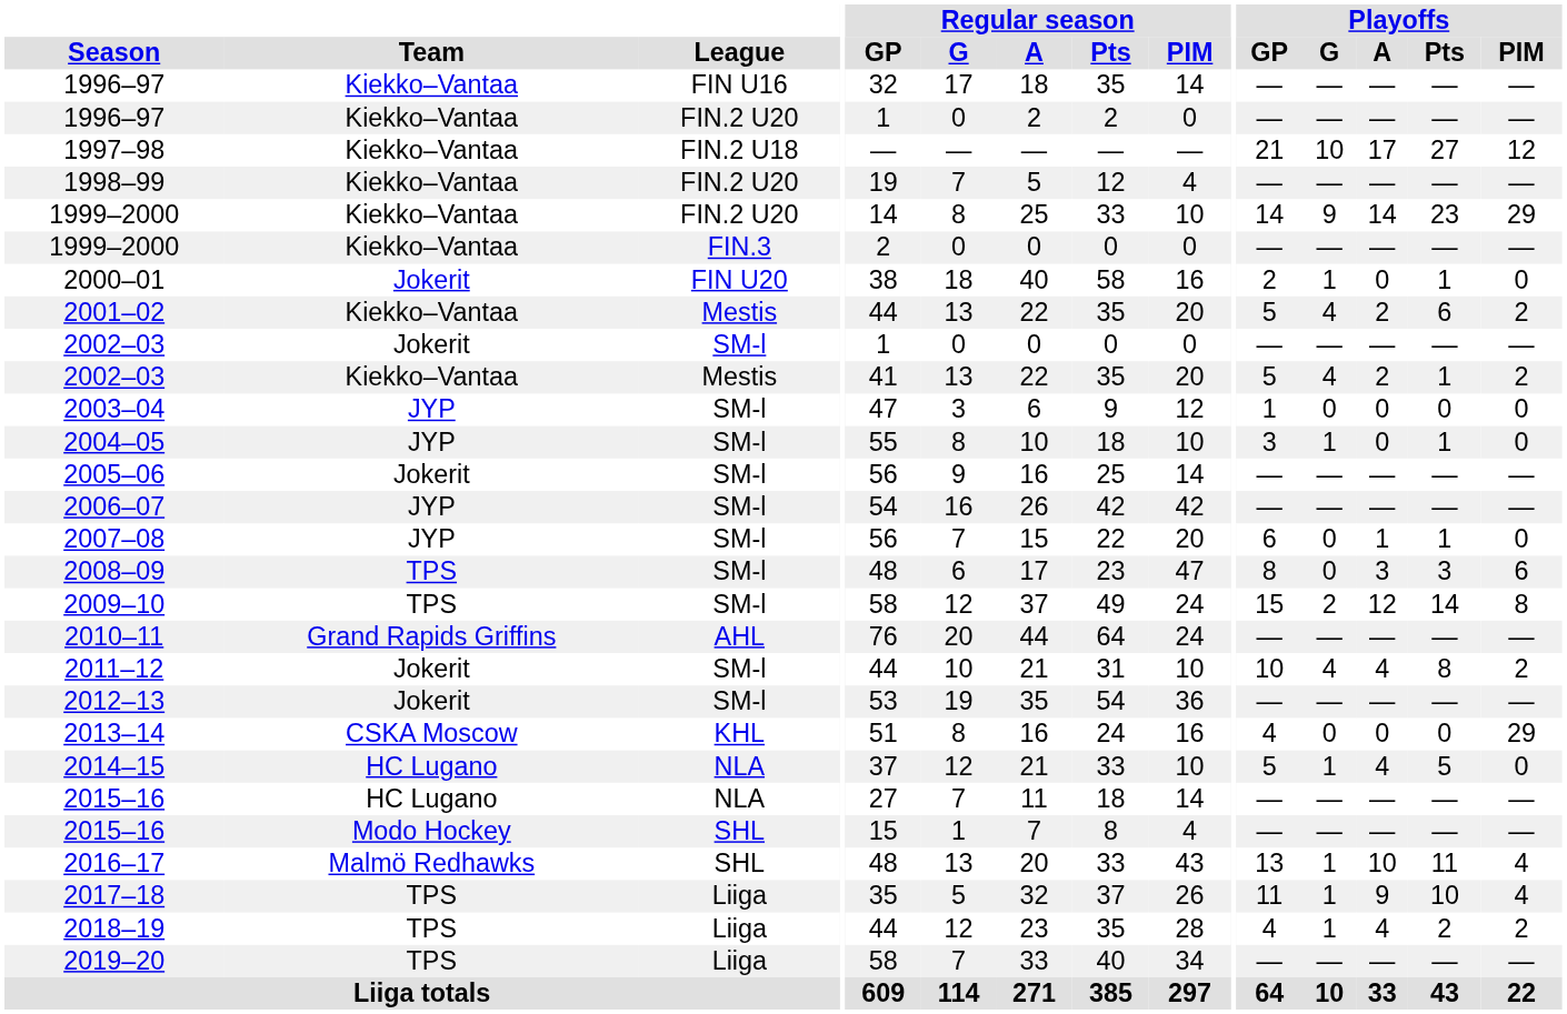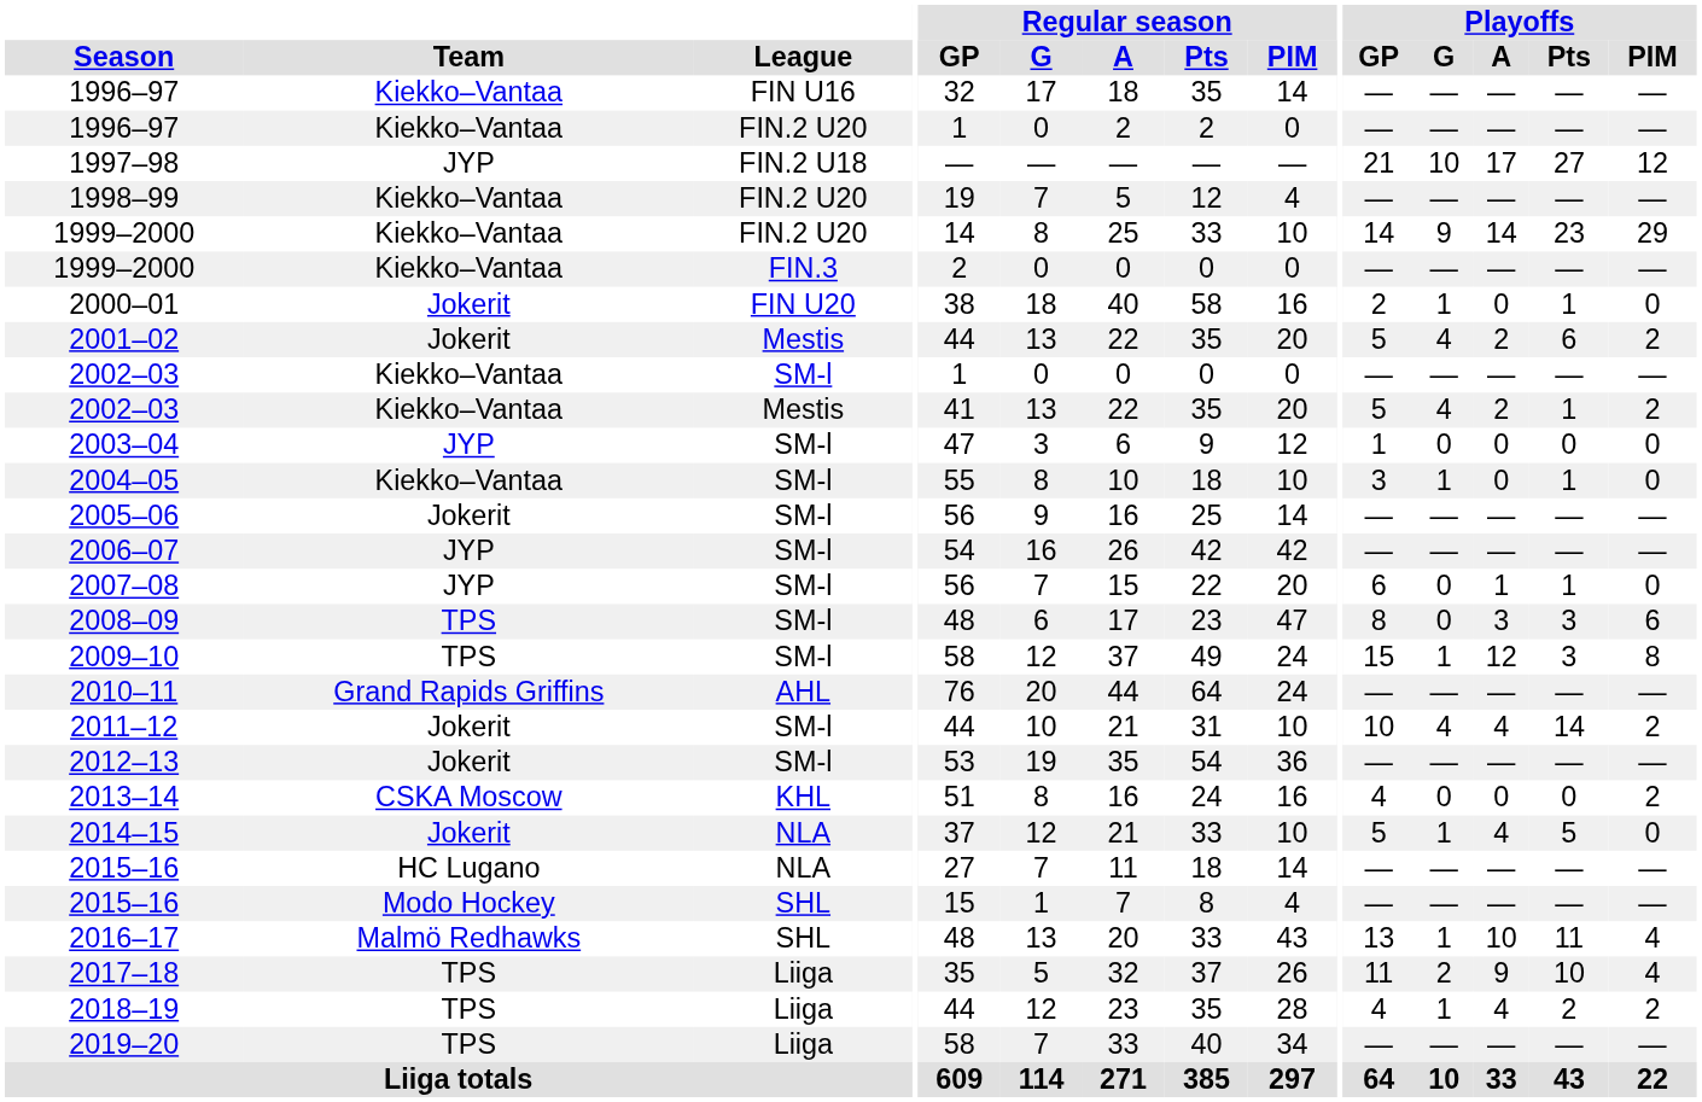 <table border="0" cellpadding="1" cellspacing="0" style="text-align:center; width:60em">
 <tr bgcolor="#e0e0e0">
 <th colspan="3" bgcolor="#ffffff"></th>
 <th rowspan="99" bgcolor="#ffffff"></th>
 <th colspan="5"><a href='#'>Regular season</a></th>
 <th rowspan="99" bgcolor="#ffffff"></th>
 <th colspan="5"><a href='#'>Playoffs</a></th>
 </tr>
 <tr bgcolor="#e0e0e0">
 <th><a href='#'>Season</a></th>
 <th>Team</th>
 <th>League</th>
 <th>GP</th>
 <th><a href='#'>G</a></th>
 <th><a href='#'>A</a></th>
 <th><a href='#'>Pts</a></th>
 <th><a href='#'>PIM</a></th>
 <th>GP</th>
 <th>G</th>
 <th>A</th>
 <th>Pts</th>
 <th>PIM</th>
 </tr>
 <tr>
 <td>1996–97</td>
 <td><a href='#'>Kiekko–Vantaa</a></td>
 <td>FIN U16</td>
 <td>32</td>
 <td>17</td>
 <td>18</td>
 <td>35</td>
 <td>14</td>
 <td>—</td>
 <td>—</td>
 <td>—</td>
 <td>—</td>
 <td>—</td>
 </tr>
 <tr bgcolor="#f0f0f0">
 <td>1996–97</td>
 <td>Kiekko–Vantaa</td>
 <td>FIN.2 U20</td>
 <td>1</td>
 <td>0</td>
 <td>2</td>
 <td>2</td>
 <td>0</td>
 <td>—</td>
 <td>—</td>
 <td>—</td>
 <td>—</td>
 <td>—</td>
 </tr>
 <tr>
 <td>1997–98</td>
-<td>Kiekko–Vantaa</td>
+<td>JYP</td>
 <td>FIN.2 U18</td>
 <td>—</td>
 <td>—</td>
 <td>—</td>
 <td>—</td>
 <td>—</td>
 <td>21</td>
 <td>10</td>
 <td>17</td>
 <td>27</td>
 <td>12</td>
 </tr>
 <tr bgcolor="#f0f0f0">
 <td>1998–99</td>
 <td>Kiekko–Vantaa</td>
 <td>FIN.2 U20</td>
 <td>19</td>
 <td>7</td>
 <td>5</td>
 <td>12</td>
 <td>4</td>
 <td>—</td>
 <td>—</td>
 <td>—</td>
 <td>—</td>
 <td>—</td>
 </tr>
 <tr>
 <td>1999–2000</td>
 <td>Kiekko–Vantaa</td>
 <td>FIN.2 U20</td>
 <td>14</td>
 <td>8</td>
 <td>25</td>
 <td>33</td>
 <td>10</td>
 <td>14</td>
 <td>9</td>
 <td>14</td>
 <td>23</td>
 <td>29</td>
 </tr>
 <tr bgcolor="#f0f0f0">
 <td>1999–2000</td>
 <td>Kiekko–Vantaa</td>
 <td><a href='#'>FIN.3</a></td>
 <td>2</td>
 <td>0</td>
 <td>0</td>
 <td>0</td>
 <td>0</td>
 <td>—</td>
 <td>—</td>
 <td>—</td>
 <td>—</td>
 <td>—</td>
 </tr>
 <tr>
 <td>2000–01</td>
 <td><a href='#'>Jokerit</a></td>
 <td><a href='#'>FIN U20</a></td>
 <td>38</td>
 <td>18</td>
 <td>40</td>
 <td>58</td>
 <td>16</td>
 <td>2</td>
 <td>1</td>
 <td>0</td>
 <td>1</td>
 <td>0</td>
 </tr>
 <tr bgcolor="#f0f0f0">
 <td><a href='#'>2001–02</a></td>
-<td>Kiekko–Vantaa</td>
+<td>Jokerit</td>
 <td><a href='#'>Mestis</a></td>
 <td>44</td>
 <td>13</td>
 <td>22</td>
 <td>35</td>
 <td>20</td>
 <td>5</td>
 <td>4</td>
 <td>2</td>
 <td>6</td>
 <td>2</td>
 </tr>
 <tr>
 <td><a href='#'>2002–03</a></td>
-<td>Jokerit</td>
+<td>Kiekko–Vantaa</td>
 <td><a href='#'>SM-l</a></td>
 <td>1</td>
 <td>0</td>
 <td>0</td>
 <td>0</td>
 <td>0</td>
 <td>—</td>
 <td>—</td>
 <td>—</td>
 <td>—</td>
 <td>—</td>
 </tr>
 <tr bgcolor="#f0f0f0">
 <td><a href='#'>2002–03</a></td>
 <td>Kiekko–Vantaa</td>
 <td>Mestis</td>
 <td>41</td>
 <td>13</td>
 <td>22</td>
 <td>35</td>
 <td>20</td>
 <td>5</td>
 <td>4</td>
 <td>2</td>
 <td>1</td>
 <td>2</td>
 </tr>
 <tr>
 <td><a href='#'>2003–04</a></td>
 <td><a href='#'>JYP</a></td>
 <td>SM-l</td>
 <td>47</td>
 <td>3</td>
 <td>6</td>
 <td>9</td>
 <td>12</td>
 <td>1</td>
 <td>0</td>
 <td>0</td>
 <td>0</td>
 <td>0</td>
 </tr>
 <tr bgcolor="#f0f0f0">
 <td><a href='#'>2004–05</a></td>
-<td>JYP</td>
+<td>Kiekko–Vantaa</td>
 <td>SM-l</td>
 <td>55</td>
 <td>8</td>
 <td>10</td>
 <td>18</td>
 <td>10</td>
 <td>3</td>
 <td>1</td>
 <td>0</td>
 <td>1</td>
 <td>0</td>
 </tr>
 <tr>
 <td><a href='#'>2005–06</a></td>
 <td>Jokerit</td>
 <td>SM-l</td>
 <td>56</td>
 <td>9</td>
 <td>16</td>
 <td>25</td>
 <td>14</td>
 <td>—</td>
 <td>—</td>
 <td>—</td>
 <td>—</td>
 <td>—</td>
 </tr>
 <tr bgcolor="#f0f0f0">
 <td><a href='#'>2006–07</a></td>
 <td>JYP</td>
 <td>SM-l</td>
 <td>54</td>
 <td>16</td>
 <td>26</td>
 <td>42</td>
 <td>42</td>
 <td>—</td>
 <td>—</td>
 <td>—</td>
 <td>—</td>
 <td>—</td>
 </tr>
 <tr>
 <td><a href='#'>2007–08</a></td>
 <td>JYP</td>
 <td>SM-l</td>
 <td>56</td>
 <td>7</td>
 <td>15</td>
 <td>22</td>
 <td>20</td>
 <td>6</td>
 <td>0</td>
 <td>1</td>
 <td>1</td>
 <td>0</td>
 </tr>
 <tr bgcolor="#f0f0f0">
 <td><a href='#'>2008–09</a></td>
 <td><a href='#'>TPS</a></td>
 <td>SM-l</td>
 <td>48</td>
 <td>6</td>
 <td>17</td>
 <td>23</td>
 <td>47</td>
 <td>8</td>
 <td>0</td>
 <td>3</td>
 <td>3</td>
 <td>6</td>
 </tr>
 <tr>
 <td><a href='#'>2009–10</a></td>
 <td>TPS</td>
 <td>SM-l</td>
 <td>58</td>
 <td>12</td>
 <td>37</td>
 <td>49</td>
 <td>24</td>
 <td>15</td>
-<td>2</td>
+<td>1</td>
 <td>12</td>
-<td>14</td>
+<td>3</td>
 <td>8</td>
 </tr>
 <tr bgcolor="#f0f0f0">
 <td><a href='#'>2010–11</a></td>
 <td><a href='#'>Grand Rapids Griffins</a></td>
 <td><a href='#'>AHL</a></td>
 <td>76</td>
 <td>20</td>
 <td>44</td>
 <td>64</td>
 <td>24</td>
 <td>—</td>
 <td>—</td>
 <td>—</td>
 <td>—</td>
 <td>—</td>
 </tr>
 <tr>
 <td><a href='#'>2011–12</a></td>
 <td>Jokerit</td>
 <td>SM-l</td>
 <td>44</td>
 <td>10</td>
 <td>21</td>
 <td>31</td>
 <td>10</td>
 <td>10</td>
 <td>4</td>
 <td>4</td>
-<td>8</td>
+<td>14</td>
 <td>2</td>
 </tr>
 <tr bgcolor="#f0f0f0">
 <td><a href='#'>2012–13</a></td>
 <td>Jokerit</td>
 <td>SM-l</td>
 <td>53</td>
 <td>19</td>
 <td>35</td>
 <td>54</td>
 <td>36</td>
 <td>—</td>
 <td>—</td>
 <td>—</td>
 <td>—</td>
 <td>—</td>
 </tr>
 <tr>
 <td><a href='#'>2013–14</a></td>
 <td><a href='#'>CSKA Moscow</a></td>
 <td><a href='#'>KHL</a></td>
 <td>51</td>
 <td>8</td>
 <td>16</td>
 <td>24</td>
 <td>16</td>
 <td>4</td>
 <td>0</td>
 <td>0</td>
 <td>0</td>
-<td>29</td>
+<td>2</td>
 </tr>
 <tr bgcolor="#f0f0f0">
 <td><a href='#'>2014–15</a></td>
-<td><a href='#'>HC Lugano</a></td>
+<td><a href='#'>Jokerit</a></td>
 <td><a href='#'>NLA</a></td>
 <td>37</td>
 <td>12</td>
 <td>21</td>
 <td>33</td>
 <td>10</td>
 <td>5</td>
 <td>1</td>
 <td>4</td>
 <td>5</td>
 <td>0</td>
 </tr>
 <tr>
 <td><a href='#'>2015–16</a></td>
 <td>HC Lugano</td>
 <td>NLA</td>
 <td>27</td>
 <td>7</td>
 <td>11</td>
 <td>18</td>
 <td>14</td>
 <td>—</td>
 <td>—</td>
 <td>—</td>
 <td>—</td>
 <td>—</td>
 </tr>
 <tr bgcolor="#f0f0f0">
 <td><a href='#'>2015–16</a></td>
 <td><a href='#'>Modo Hockey</a></td>
 <td><a href='#'>SHL</a></td>
 <td>15</td>
 <td>1</td>
 <td>7</td>
 <td>8</td>
 <td>4</td>
 <td>—</td>
 <td>—</td>
 <td>—</td>
 <td>—</td>
 <td>—</td>
 </tr>
 <tr>
 <td><a href='#'>2016–17</a></td>
 <td><a href='#'>Malmö Redhawks</a></td>
 <td>SHL</td>
 <td>48</td>
 <td>13</td>
 <td>20</td>
 <td>33</td>
 <td>43</td>
 <td>13</td>
 <td>1</td>
 <td>10</td>
 <td>11</td>
 <td>4</td>
 </tr>
 <tr bgcolor="#f0f0f0">
 <td><a href='#'>2017–18</a></td>
 <td>TPS</td>
 <td>Liiga</td>
 <td>35</td>
 <td>5</td>
 <td>32</td>
 <td>37</td>
 <td>26</td>
 <td>11</td>
-<td>1</td>
+<td>2</td>
 <td>9</td>
 <td>10</td>
 <td>4</td>
 </tr>
 <tr>
 <td><a href='#'>2018–19</a></td>
 <td>TPS</td>
 <td>Liiga</td>
 <td>44</td>
 <td>12</td>
 <td>23</td>
 <td>35</td>
 <td>28</td>
 <td>4</td>
 <td>1</td>
 <td>4</td>
 <td>2</td>
 <td>2</td>
 </tr>
 <tr bgcolor="#f0f0f0">
 <td><a href='#'>2019–20</a></td>
 <td>TPS</td>
 <td>Liiga</td>
 <td>58</td>
 <td>7</td>
 <td>33</td>
 <td>40</td>
 <td>34</td>
 <td>—</td>
 <td>—</td>
 <td>—</td>
 <td>—</td>
 <td>—</td>
 </tr>
 <tr bgcolor="#e0e0e0">
 <th colspan="3">Liiga totals</th>
 <th>609</th>
 <th>114</th>
 <th>271</th>
 <th>385</th>
 <th>297</th>
 <th>64</th>
 <th>10</th>
 <th>33</th>
 <th>43</th>
 <th>22</th>
 </tr>
 </table>
